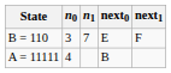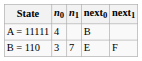 <table class="wikitable">
 <tr>
 <th>State</th>
 <th><em>n</em><sub>0</sub></th>
 <th><em>n</em><sub>1</sub></th>
 <th>next<sub>0</sub></th>
 <th>next<sub>1</sub></th>
 </tr>
 <tr>
+<td>A = 11111</td>
+<td>4</td>
+<td></td>
+<td>B</td>
+<td></td>
+</tr>
+<tr>
 <td>B = 110</td>
 <td>3</td>
 <td>7</td>
 <td>E</td>
 <td>F</td>
 </tr>
-<tr>
-<td>A = 11111</td>
-<td>4</td>
-<td></td>
-<td>B</td>
-<td></td>
-</tr>
 </table>
